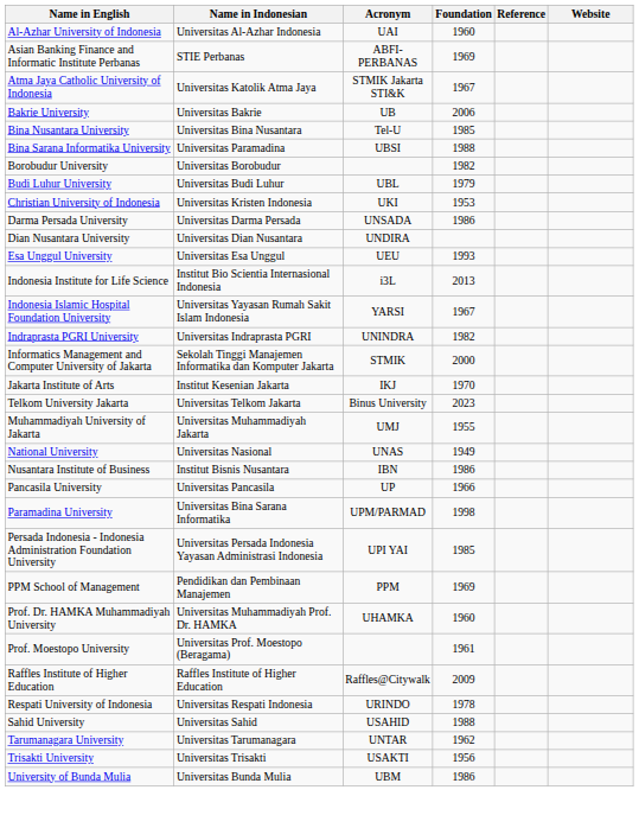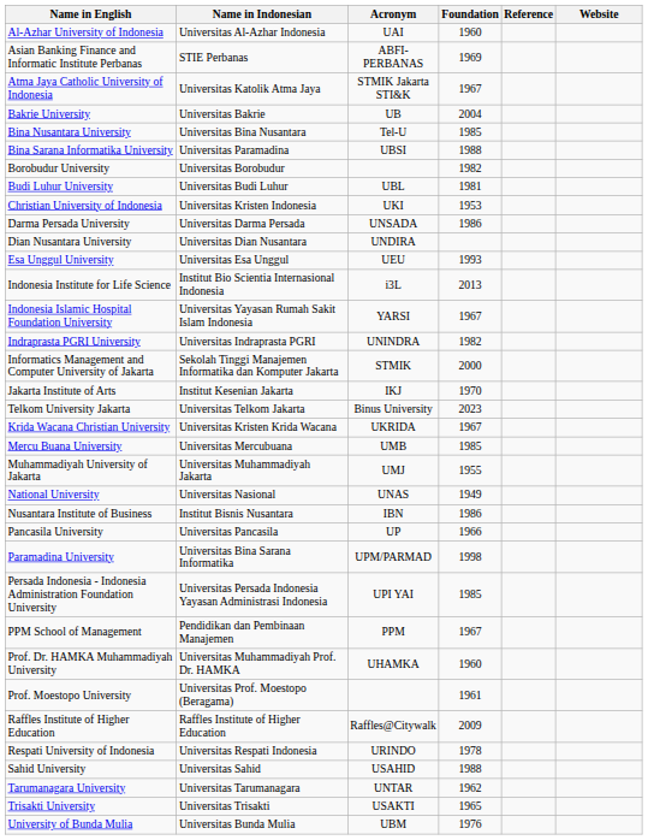 <table class="wikitable sortable" style="width:100%;">
 <tr>
 <th style="width:30%;">Name in English</th>
 <th style="width:30%;">Name in Indonesian</th>
 <th style="width:5%;">Acronym</th>
 <th style="width:5%;">Foundation</th>
 <th class="unsortable" style="width:5%;">Reference</th>
 <th style="width:15%;">Website</th>
 </tr>
 <tr>
 <td style="width:30%;"><a href='#'>Al-Azhar University of Indonesia</a></td>
 <td style="width:30%;">Universitas Al-Azhar Indonesia</td>
 <td style="width:5%; text-align:center;">UAI</td>
 <td style="width:5%; text-align:center;">1960</td>
 <td style="width:5%; text-align:center;"></td>
 <td style="width:15%; text-align:center;"></td>
 </tr>
 <tr>
 <td style="width:30%;">Asian Banking Finance and Informatic Institute Perbanas</td>
 <td style="width:30%;">STIE Perbanas</td>
 <td style="width:5%; text-align:center;">ABFI-PERBANAS</td>
 <td style="width:5%; text-align:center;">1969</td>
 <td style="width:5%; text-align:center;"></td>
 <td style="width:15%; text-align:center;"></td>
 </tr>
 <tr>
 <td style="width:30%;"><a href='#'>Atma Jaya Catholic University of Indonesia</a></td>
 <td style="width:30%;">Universitas Katolik Atma Jaya</td>
 <td style="width:5%; text-align:center;">STMIK Jakarta STI&K</td>
 <td style="width:5%; text-align:center;">1967</td>
 <td style="width:5%; text-align:center;"></td>
 <td style="width:15%; text-align:center;"></td>
 </tr>
 <tr>
 <td style="width:30%;"><a href='#'>Bakrie University</a></td>
 <td style="width:30%;">Universitas Bakrie</td>
 <td style="width:5%; text-align:center;">UB</td>
-<td style="width:5%; text-align:center;">2006</td>
+<td style="width:5%; text-align:center;">2004</td>
 <td style="width:5%; text-align:center;"></td>
 <td style="width:15%; text-align:center;"></td>
 </tr>
 <tr>
 <td style="width:30%;"><a href='#'>Bina Nusantara University</a></td>
 <td style="width:30%;">Universitas Bina Nusantara</td>
 <td style="width:5%; text-align:center;">Tel-U</td>
 <td style="width:5%; text-align:center;">1985</td>
 <td style="width:5%; text-align:center;"></td>
 <td style="width:15%; text-align:center;"></td>
 </tr>
 <tr>
 <td style="width:30%;"><a href='#'>Bina Sarana Informatika University</a></td>
 <td style="width:30%;">Universitas Paramadina</td>
 <td style="width:5%; text-align:center;">UBSI</td>
 <td style="width:5%; text-align:center;">1988</td>
 <td style="width:5%; text-align:center;"></td>
 <td style="width:15%; text-align:center;"></td>
 </tr>
 <tr>
 <td style="width:30%;">Borobudur University</td>
 <td style="width:30%;">Universitas Borobudur</td>
 <td style="width:5%; text-align:center;"></td>
 <td style="width:5%; text-align:center;">1982</td>
 <td style="width:5%; text-align:center;"></td>
 <td style="width:15%; text-align:center;"></td>
 </tr>
 <tr>
 <td style="width:30%;"><a href='#'>Budi Luhur University</a></td>
 <td style="width:30%;">Universitas Budi Luhur</td>
 <td style="width:5%; text-align:center;">UBL</td>
-<td style="width:5%; text-align:center;">1979</td>
+<td style="width:5%; text-align:center;">1981</td>
 <td style="width:5%; text-align:center;"></td>
 <td style="width:15%; text-align:center;"></td>
 </tr>
 <tr>
 <td style="width:30%;"><a href='#'>Christian University of Indonesia</a></td>
 <td style="width:30%;">Universitas Kristen Indonesia</td>
 <td style="width:5%; text-align:center;">UKI</td>
 <td style="width:5%; text-align:center;">1953</td>
 <td style="width:5%; text-align:center;"></td>
 <td style="width:15%; text-align:center;"></td>
 </tr>
 <tr>
 <td style="width:30%;">Darma Persada University</td>
 <td style="width:30%;">Universitas Darma Persada</td>
 <td style="width:5%; text-align:center;">UNSADA</td>
 <td style="width:5%; text-align:center;">1986</td>
 <td style="width:5%; text-align:center;"></td>
 <td style="width:15%; text-align:center;"></td>
 </tr>
 <tr>
 <td style="width:30%;">Dian Nusantara University</td>
 <td style="width:30%;">Universitas Dian Nusantara</td>
 <td style="width:5%; text-align:center;">UNDIRA</td>
 <td style="width:5%; text-align:center;"></td>
 <td style="width:5%; text-align:center;"></td>
 <td style="width:15%; text-align:center;"></td>
 </tr>
 <tr>
 <td style="width:30%;"><a href='#'>Esa Unggul University</a></td>
 <td style="width:30%;">Universitas Esa Unggul</td>
 <td style="width:5%; text-align:center;">UEU</td>
 <td style="width:5%; text-align:center;">1993</td>
 <td style="width:5%; text-align:center;"></td>
 <td style="width:15%; text-align:center;"></td>
 </tr>
 <tr>
 <td style="width:30%;">Indonesia Institute for Life Science</td>
 <td style="width:30%;">Institut Bio Scientia Internasional Indonesia</td>
 <td style="width:5%; text-align:center;">i3L</td>
 <td style="width:5%; text-align:center;">2013</td>
 <td style="width:5%; text-align:center;"></td>
 <td style="width:15%; text-align:center;"></td>
 </tr>
 <tr>
 <td style="width:30%;"><a href='#'>Indonesia Islamic Hospital Foundation University</a></td>
 <td style="width:30%;">Universitas Yayasan Rumah Sakit Islam Indonesia</td>
 <td style="width:5%; text-align:center;">YARSI</td>
 <td style="width:5%; text-align:center;">1967</td>
 <td style="width:5%; text-align:center;"></td>
 <td style="width:15%; text-align:center;"></td>
 </tr>
 <tr>
 <td style="width:30%;"><a href='#'>Indraprasta PGRI University</a></td>
 <td style="width:30%;">Universitas Indraprasta PGRI</td>
 <td style="width:5%; text-align:center;">UNINDRA</td>
 <td style="width:5%; text-align:center;">1982</td>
 <td style="width:5%; text-align:center;"></td>
 <td style="width:15%; text-align:center;"></td>
 </tr>
 <tr>
 <td style="width:30%;">Informatics Management and Computer University of Jakarta</td>
 <td style="width:30%;">Sekolah Tinggi Manajemen Informatika dan Komputer Jakarta</td>
 <td style="width:5%; text-align:center;">STMIK</td>
 <td style="width:5%; text-align:center;">2000</td>
 <td style="width:5%; text-align:center;"></td>
 <td style="width:15%; text-align:center;"></td>
 </tr>
 <tr>
 <td style="width:30%;">Jakarta Institute of Arts</td>
 <td style="width:30%;">Institut Kesenian Jakarta</td>
 <td style="width:5%; text-align:center;">IKJ</td>
 <td style="width:5%; text-align:center;">1970</td>
 <td style="width:5%; text-align:center;"></td>
 <td style="width:15%; text-align:center;"></td>
 </tr>
 <tr>
 <td style="width:30%;">Telkom University Jakarta</td>
 <td style="width:30%;">Universitas Telkom Jakarta</td>
 <td style="width:5%; text-align:center;">Binus University</td>
 <td style="width:5%; text-align:center;">2023</td>
 <td style="width:5%; text-align:center;"></td>
 <td style="width:15%; text-align:center;"></td>
 </tr>
 <tr>
+<td style="width:30%;"><a href='#'>Krida Wacana Christian University</a></td>
+<td style="width:30%;">Universitas Kristen Krida Wacana</td>
+<td style="width:5%; text-align:center;">UKRIDA</td>
+<td style="width:5%; text-align:center;">1967</td>
+<td style="width:5%; text-align:center;"></td>
+<td style="width:15%; text-align:center;"></td>
+</tr>
+<tr>
+<td style="width:30%;"><a href='#'>Mercu Buana University</a></td>
+<td style="width:30%;">Universitas Mercubuana</td>
+<td style="width:5%; text-align:center;">UMB</td>
+<td style="width:5%; text-align:center;">1985</td>
+<td style="width:5%; text-align:center;"></td>
+<td style="width:15%; text-align:center;"></td>
+</tr>
+<tr>
 <td style="width:30%;">Muhammadiyah University of Jakarta</td>
 <td style="width:30%;">Universitas Muhammadiyah Jakarta</td>
 <td style="width:5%; text-align:center;">UMJ</td>
 <td style="width:5%; text-align:center;">1955</td>
 <td style="width:5%; text-align:center;"></td>
 <td style="width:15%; text-align:center;"></td>
 </tr>
 <tr>
 <td style="width:30%;"><a href='#'>National University</a></td>
 <td style="width:30%;">Universitas Nasional</td>
 <td style="width:5%; text-align:center;">UNAS</td>
 <td style="width:5%; text-align:center;">1949</td>
 <td style="width:5%; text-align:center;"></td>
 <td style="width:15%; text-align:center;"></td>
 </tr>
 <tr>
 <td style="width:30%;">Nusantara Institute of Business</td>
 <td style="width:30%;">Institut Bisnis Nusantara</td>
 <td style="width:5%; text-align:center;">IBN</td>
 <td style="width:5%; text-align:center;">1986</td>
 <td style="width:5%; text-align:center;"></td>
 <td style="width:15%; text-align:center;"></td>
 </tr>
 <tr>
 <td style="width:30%;">Pancasila University</td>
 <td style="width:30%;">Universitas Pancasila</td>
 <td style="width:5%; text-align:center;">UP</td>
 <td style="width:5%; text-align:center;">1966</td>
 <td style="width:5%; text-align:center;"></td>
 <td style="width:15%; text-align:center;"></td>
 </tr>
 <tr>
 <td style="width:30%;"><a href='#'>Paramadina University</a></td>
 <td style="width:30%;">Universitas Bina Sarana Informatika</td>
 <td style="width:5%; text-align:center;">UPM/PARMAD</td>
 <td style="width:5%; text-align:center;">1998</td>
 <td style="width:5%; text-align:center;"></td>
 <td style="width:15%; text-align:center;"></td>
 </tr>
 <tr>
 <td style="width:30%;">Persada Indonesia - Indonesia Administration Foundation University</td>
 <td style="width:30%;">Universitas Persada Indonesia Yayasan Administrasi Indonesia</td>
 <td style="width:5%; text-align:center;">UPI YAI</td>
 <td style="width:5%; text-align:center;">1985</td>
 <td style="width:5%; text-align:center;"></td>
 <td style="width:15%; text-align:center;"></td>
 </tr>
 <tr>
 <td style="width:30%;">PPM School of Management</td>
 <td style="width:30%;">Pendidikan dan Pembinaan Manajemen</td>
 <td style="width:5%; text-align:center;">PPM</td>
-<td style="width:5%; text-align:center;">1969</td>
+<td style="width:5%; text-align:center;">1967</td>
 <td style="width:5%; text-align:center;"></td>
 <td style="width:15%; text-align:center;"></td>
 </tr>
 <tr>
 <td style="width:30%;">Prof. Dr. HAMKA Muhammadiyah University</td>
 <td style="width:30%;">Universitas Muhammadiyah Prof. Dr. HAMKA</td>
 <td style="width:5%; text-align:center;">UHAMKA</td>
 <td style="width:5%; text-align:center;">1960</td>
 <td style="width:5%; text-align:center;"></td>
 <td style="width:15%; text-align:center;"></td>
 </tr>
 <tr>
 <td style="width:30%;">Prof. Moestopo University</td>
 <td style="width:30%;">Universitas Prof. Moestopo (Beragama)</td>
 <td style="width:5%; text-align:center;"></td>
 <td style="width:5%; text-align:center;">1961</td>
 <td style="width:5%; text-align:center;"></td>
 <td style="width:15%; text-align:center;"></td>
 </tr>
 <tr>
 <td style="width:30%;">Raffles Institute of Higher Education</td>
 <td style="width:30%;">Raffles Institute of Higher Education</td>
 <td style="width:5%; text-align:center;">Raffles@Citywalk</td>
 <td style="width:5%; text-align:center;">2009</td>
 <td style="width:5%; text-align:center;"></td>
 <td style="width:15%; text-align:center;"></td>
 </tr>
 <tr>
 <td style="width:30%;">Respati University of Indonesia</td>
 <td style="width:30%;">Universitas Respati Indonesia</td>
 <td style="width:5%; text-align:center;">URINDO</td>
 <td style="width:5%; text-align:center;">1978</td>
 <td style="width:5%; text-align:center;"></td>
 <td style="width:15%; text-align:center;"></td>
 </tr>
 <tr>
 <td style="width:30%;">Sahid University</td>
 <td style="width:30%;">Universitas Sahid</td>
 <td style="width:5%; text-align:center;">USAHID</td>
 <td style="width:5%; text-align:center;">1988</td>
 <td style="width:5%; text-align:center;"></td>
 <td style="width:15%; text-align:center;"></td>
 </tr>
 <tr>
 <td style="width:30%;"><a href='#'>Tarumanagara University</a></td>
 <td style="width:30%;">Universitas Tarumanagara</td>
 <td style="width:5%; text-align:center;">UNTAR</td>
 <td style="width:5%; text-align:center;">1962</td>
 <td style="width:5%; text-align:center;"></td>
 <td style="width:15%; text-align:center;"></td>
 </tr>
 <tr>
 <td style="width:30%;"><a href='#'>Trisakti University</a></td>
 <td style="width:30%;">Universitas Trisakti</td>
 <td style="width:5%; text-align:center;">USAKTI</td>
-<td style="width:5%; text-align:center;">1956</td>
+<td style="width:5%; text-align:center;">1965</td>
 <td style="width:5%; text-align:center;"></td>
 <td style="width:15%; text-align:center;"></td>
 </tr>
 <tr>
 <td style="width:30%;"><a href='#'>University of Bunda Mulia</a></td>
 <td style="width:30%;">Universitas Bunda Mulia</td>
 <td style="width:5%; text-align:center;">UBM</td>
-<td style="width:5%; text-align:center;">1986</td>
+<td style="width:5%; text-align:center;">1976</td>
 <td style="width:5%; text-align:center;"></td>
 <td style="width:15%; text-align:center;"></td>
 </tr>
 </table>
